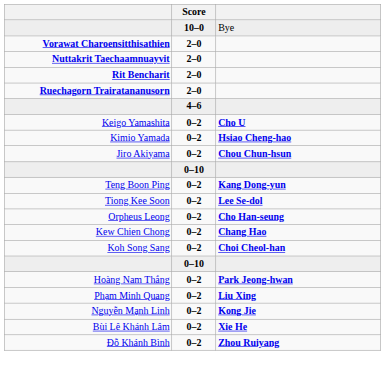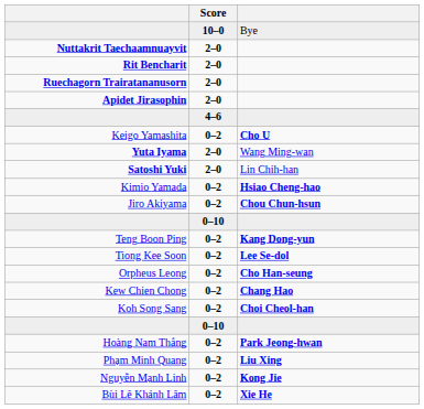 <table class="wikitable" style="text-align: center;">
 <tr>
 <th align="right" width="270"></th>
 <th width="65">Score</th>
 <th align="left" width="270"></th>
 </tr>
 <tr bgcolor=eeeeee>
 <td align=right><strong></strong></td>
 <td align=center><strong>10–0</strong></td>
 <td align=left>Bye</td>
-</tr>
-<tr>
-<td align=right><strong><a href='#'>Vorawat Charoensitthisathien</a></strong></td>
-<td align=center><strong>2–0</strong></td>
-<td align=left></td>
 </tr>
 <tr>
 <td align=right><strong><a href='#'>Nuttakrit Taechaamnuayvit</a></strong></td>
 <td align=center><strong>2–0</strong></td>
 <td align=left></td>
 </tr>
 <tr>
 <td align=right><strong><a href='#'>Rit Bencharit</a></strong></td>
 <td align=center><strong>2–0</strong></td>
 <td align=left></td>
 </tr>
 <tr>
 <td align=right><strong><a href='#'>Ruechagorn Trairatananusorn</a></strong></td>
 <td align=center><strong>2–0</strong></td>
 <td align=left></td>
 </tr>
+<tr>
+<td align=right><strong><a href='#'>Apidet Jirasophin</a></strong></td>
+<td align=center><strong>2–0</strong></td>
+<td align=left></td>
+</tr>
 <tr bgcolor=eeeeee>
 <td align=right></td>
 <td align=center><strong>4–6</strong></td>
 <td align=left><strong></strong></td>
 </tr>
 <tr>
 <td align=right><a href='#'>Keigo Yamashita</a></td>
 <td align=center><strong>0–2</strong></td>
 <td align=left><strong><a href='#'>Cho U</a></strong></td>
+</tr>
+<tr>
+<td align=right><strong><a href='#'>Yuta Iyama</a></strong></td>
+<td align=center><strong>2–0</strong></td>
+<td align=left><a href='#'>Wang Ming-wan</a></td>
+</tr>
+<tr>
+<td align=right><strong><a href='#'>Satoshi Yuki</a></strong></td>
+<td align=center><strong>2–0</strong></td>
+<td align=left><a href='#'>Lin Chih-han</a></td>
 </tr>
 <tr>
 <td align=right><a href='#'>Kimio Yamada</a></td>
 <td align=center><strong>0–2</strong></td>
 <td align=left><strong><a href='#'>Hsiao Cheng-hao</a></strong></td>
 </tr>
 <tr>
 <td align=right><a href='#'>Jiro Akiyama</a></td>
 <td align=center><strong>0–2</strong></td>
 <td align=left><strong><a href='#'>Chou Chun-hsun</a></strong></td>
 </tr>
 <tr bgcolor=eeeeee>
 <td align=right></td>
 <td align=center><strong>0–10</strong></td>
 <td align=left><strong></strong></td>
 </tr>
 <tr>
 <td align=right><a href='#'>Teng Boon Ping</a></td>
 <td align=center><strong>0–2</strong></td>
 <td align=left><strong><a href='#'>Kang Dong-yun</a></strong></td>
 </tr>
 <tr>
 <td align=right><a href='#'>Tiong Kee Soon</a></td>
 <td align=center><strong>0–2</strong></td>
 <td align=left><strong><a href='#'>Lee Se-dol</a></strong></td>
 </tr>
 <tr>
 <td align=right><a href='#'>Orpheus Leong</a></td>
 <td align=center><strong>0–2</strong></td>
 <td align=left><strong><a href='#'>Cho Han-seung</a></strong></td>
 </tr>
 <tr>
 <td align=right><a href='#'>Kew Chien Chong</a></td>
 <td align=center><strong>0–2</strong></td>
 <td align=left><strong><a href='#'>Chang Hao</a></strong></td>
 </tr>
 <tr>
 <td align=right><a href='#'>Koh Song Sang</a></td>
 <td align=center><strong>0–2</strong></td>
 <td align=left><strong><a href='#'>Choi Cheol-han</a></strong></td>
 </tr>
 <tr bgcolor=eeeeee>
 <td align=right></td>
 <td align=center><strong>0–10</strong></td>
 <td align=left><strong></strong></td>
 </tr>
 <tr>
 <td align=right><a href='#'>Hoàng Nam Thắng</a></td>
 <td align=center><strong>0–2</strong></td>
 <td align=left><strong><a href='#'>Park Jeong-hwan</a></strong></td>
 </tr>
 <tr>
 <td align=right><a href='#'>Phạm Minh Quang</a></td>
 <td align=center><strong>0–2</strong></td>
 <td align=left><strong><a href='#'>Liu Xing</a></strong></td>
 </tr>
 <tr>
 <td align=right><a href='#'>Nguyễn Mạnh Linh</a></td>
 <td align=center><strong>0–2</strong></td>
 <td align=left><strong><a href='#'>Kong Jie</a></strong></td>
 </tr>
 <tr>
 <td align=right><a href='#'>Bùi Lê Khánh Lâm</a></td>
 <td align=center><strong>0–2</strong></td>
 <td align=left><strong><a href='#'>Xie He</a></strong></td>
 </tr>
-<tr>
-<td align=right><a href='#'>Đỗ Khánh Bình</a></td>
-<td align=center><strong>0–2</strong></td>
-<td align=left><strong><a href='#'>Zhou Ruiyang</a></strong></td>
-</tr>
 </table>
